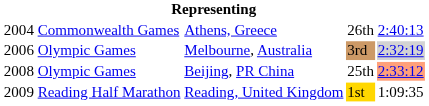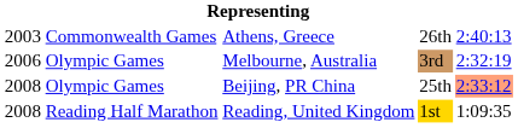 <table>
 <tr>
 <th colspan="5">Representing </th>
 </tr>
 <tr>
-<td>2004</td>
+<td>2003</td>
 <td><a href='#'>Commonwealth Games</a></td>
 <td><a href='#'>Athens, Greece</a></td>
 <td>26th</td>
 <td><a href='#'>2:40:13</a></td>
 </tr>
 <tr>
 <td>2006</td>
 <td><a href='#'>Olympic Games</a></td>
 <td><a href='#'>Melbourne</a>, <a href='#'>Australia</a></td>
 <td bgcolor="cc9966">3rd</td>
-<td style="background: lightgrey;"><a href='#'>2:32:19</a></td>
+<td><a href='#'>2:32:19</a></td>
 </tr>
 <tr>
 <td>2008</td>
 <td><a href='#'>Olympic Games</a></td>
 <td><a href='#'>Beijing</a>, <a href='#'>PR China</a></td>
 <td>25th</td>
 <td style="background: lightsalmon;"><a href='#'>2:33:12</a></td>
 </tr>
 <tr>
-<td>2009</td>
+<td>2008</td>
 <td><a href='#'>Reading Half Marathon</a></td>
 <td><a href='#'>Reading, United Kingdom</a></td>
 <td bgcolor="gold">1st</td>
 <td>1:09:35</td>
 </tr>
 </table>
